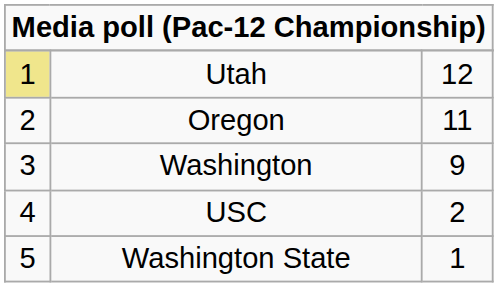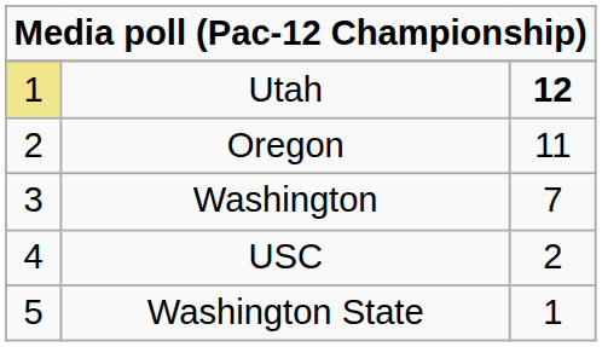 <table class="wikitable">
 <tr align="center">
 <td align="center" Colspan="3"><strong>Media poll (Pac-12 Championship)</strong></td>
 </tr>
 <tr align="center">
 </tr>
 <tr align="center">
 <td style="background: khaki;">1</td>
 <td>Utah</td>
-<td>12</td>
+<td><strong>12</strong></td>
 </tr>
 <tr align="center">
 <td>2</td>
 <td>Oregon</td>
 <td>11</td>
 </tr>
 <tr align="center">
 <td>3</td>
 <td>Washington</td>
-<td>9</td>
+<td>7</td>
 </tr>
 <tr align="center">
 <td>4</td>
 <td>USC</td>
 <td>2</td>
 </tr>
 <tr align="center">
 <td>5</td>
 <td>Washington State</td>
 <td>1</td>
 </tr>
 </table>
